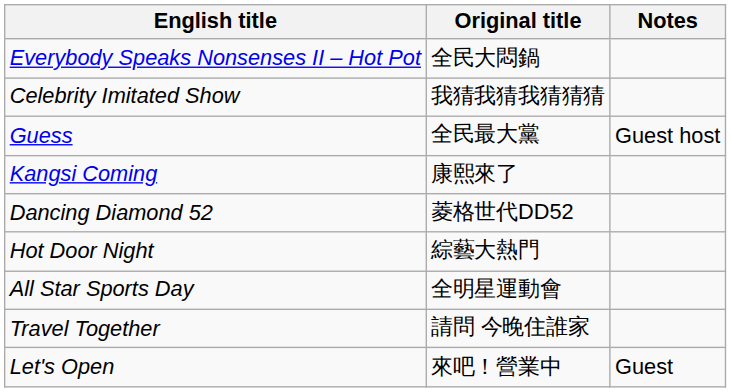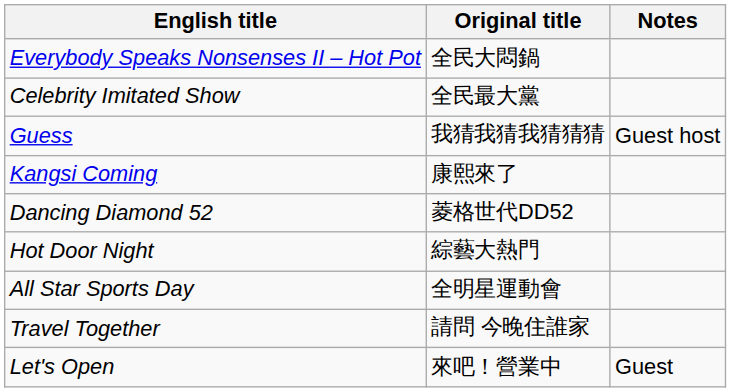 <table class="wikitable sortable">
 <tr>
 <th>English title</th>
 <th>Original title</th>
 <th class="unsortable">Notes</th>
 </tr>
 <tr>
 <td><em><a href='#'>Everybody Speaks Nonsenses II – Hot Pot</a></em></td>
 <td>全民大悶鍋</td>
 <td></td>
 </tr>
 <tr>
 <td><em>Celebrity Imitated Show</em></td>
-<td>我猜我猜我猜猜猜</td>
+<td>全民最大黨</td>
 <td></td>
 </tr>
 <tr>
 <td><em><a href='#'>Guess</a></em></td>
-<td>全民最大黨</td>
+<td>我猜我猜我猜猜猜</td>
 <td>Guest host</td>
 </tr>
 <tr>
 <td><em><a href='#'>Kangsi Coming</a></em></td>
 <td>康熙來了</td>
 <td></td>
 </tr>
 <tr>
 <td><em>Dancing Diamond 52</em></td>
 <td>菱格世代DD52</td>
 <td></td>
 </tr>
 <tr>
 <td><em>Hot Door Night</em></td>
 <td>綜藝大熱門</td>
 <td></td>
 </tr>
 <tr>
 <td><em>All Star Sports Day</em></td>
 <td>全明星運動會</td>
 <td></td>
 </tr>
 <tr>
 <td><em>Travel Together</em></td>
 <td>請問 今晚住誰家</td>
 <td></td>
 </tr>
 <tr>
 <td><em>Let's Open</em></td>
 <td>來吧！營業中</td>
 <td>Guest</td>
 </tr>
 </table>
